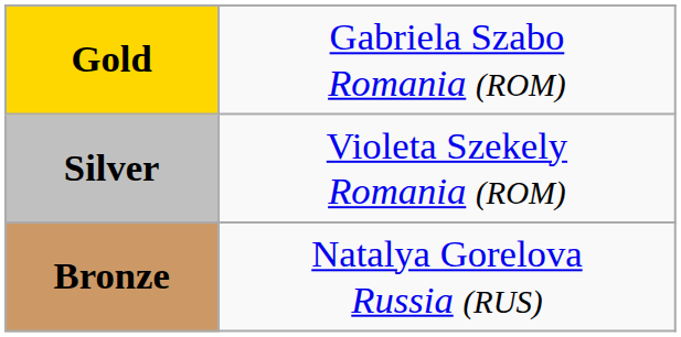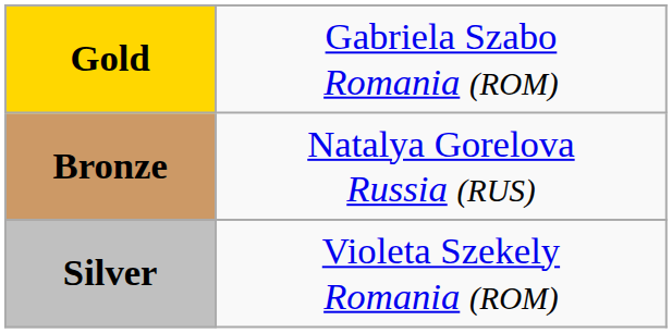 <table class="wikitable" style=" text-align:center; font-size:110%;" width="35%">
 <tr>
 <td bgcolor="gold"><strong>Gold</strong></td>
 <td> <a href='#'>Gabriela Szabo</a><br><em><a href='#'>Romania</a> <small>(ROM)</small></em></td>
 </tr>
 <tr>
+<td bgcolor="CC9966"><strong>Bronze</strong></td>
+<td> <a href='#'>Natalya Gorelova</a><br><em><a href='#'>Russia</a> <small>(RUS)</small></em></td>
+</tr>
+<tr>
 <td bgcolor="silver"><strong>Silver</strong></td>
 <td> <a href='#'>Violeta Szekely</a><br><em><a href='#'>Romania</a> <small>(ROM)</small></em></td>
 </tr>
-<tr>
-<td bgcolor="CC9966"><strong>Bronze</strong></td>
-<td> <a href='#'>Natalya Gorelova</a><br><em><a href='#'>Russia</a> <small>(RUS)</small></em></td>
-</tr>
 </table>
